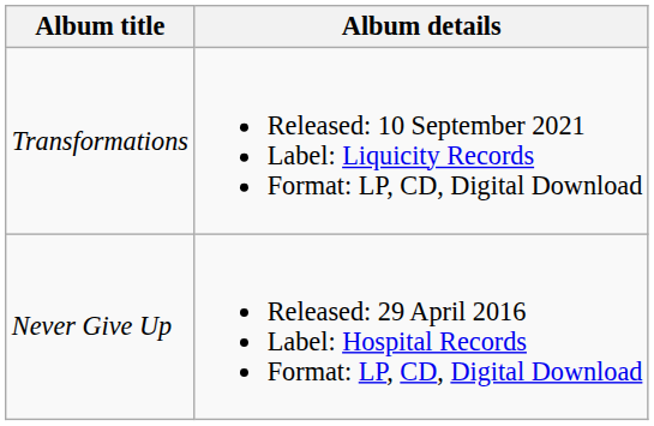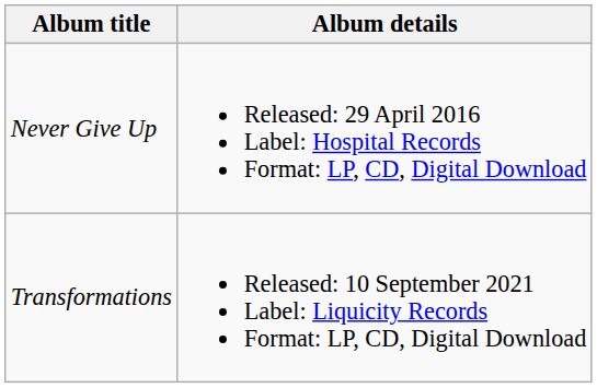 <table class="wikitable">
 <tr>
 <th>Album title</th>
 <th>Album details</th>
 </tr>
 <tr>
+<td><em>Never Give Up</em></td>
+<td><br><ul><li>Released: 29 April 2016</li><li>Label: <a href='#'>Hospital Records</a></li><li>Format: <a href='#'>LP</a>, <a href='#'>CD</a>, <a href='#'>Digital Download</a></li></ul></td>
+</tr>
+<tr>
 <td><em>Transformations</em></td>
 <td><br><ul><li>Released: 10 September 2021</li><li>Label: <a href='#'>Liquicity Records</a></li><li>Format: LP, CD, Digital Download</li></ul></td>
 </tr>
-<tr>
-<td><em>Never Give Up</em></td>
-<td><br><ul><li>Released: 29 April 2016</li><li>Label: <a href='#'>Hospital Records</a></li><li>Format: <a href='#'>LP</a>, <a href='#'>CD</a>, <a href='#'>Digital Download</a></li></ul></td>
-</tr>
 </table>
